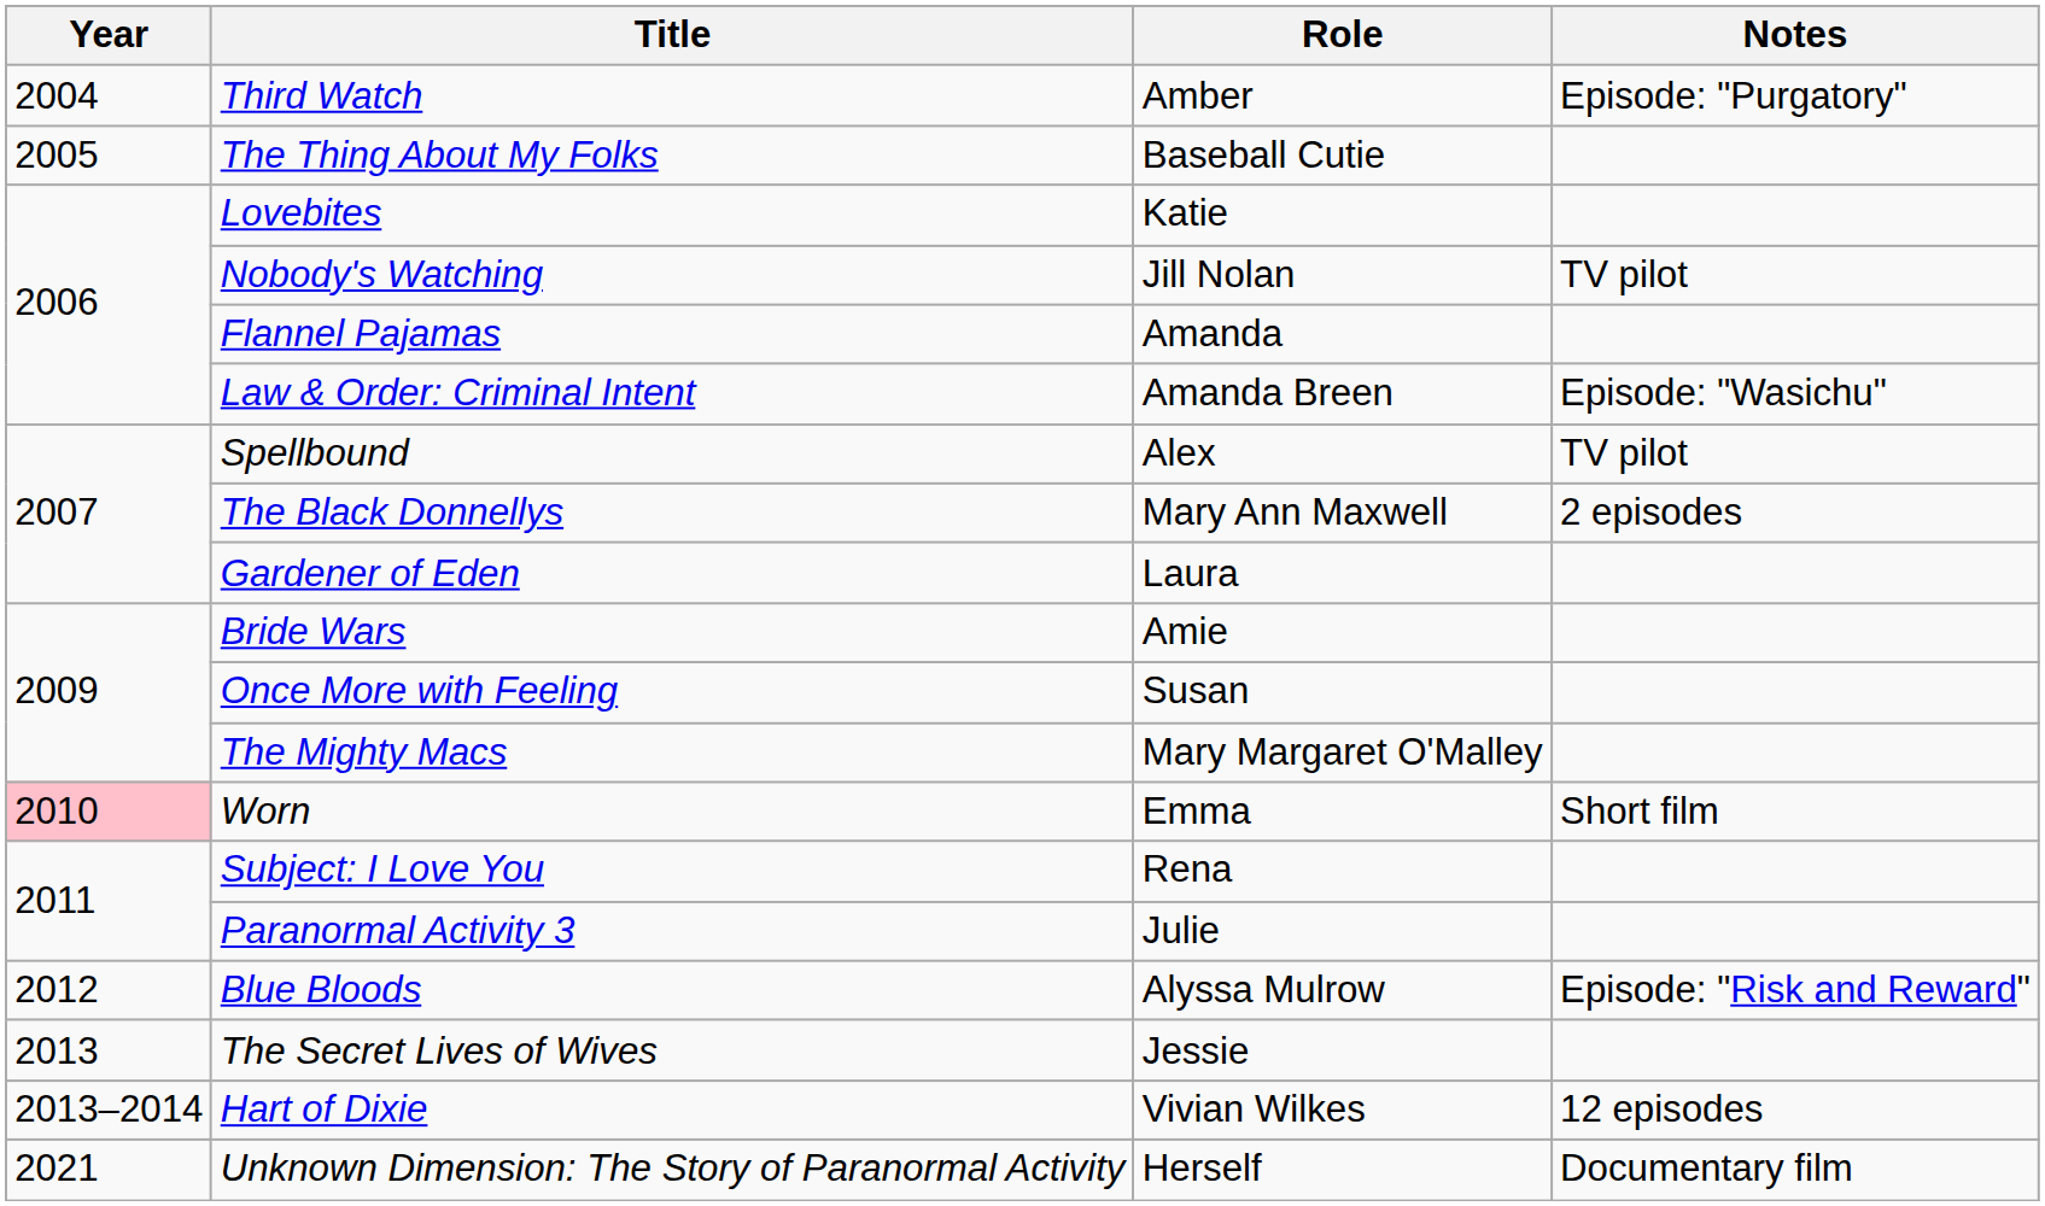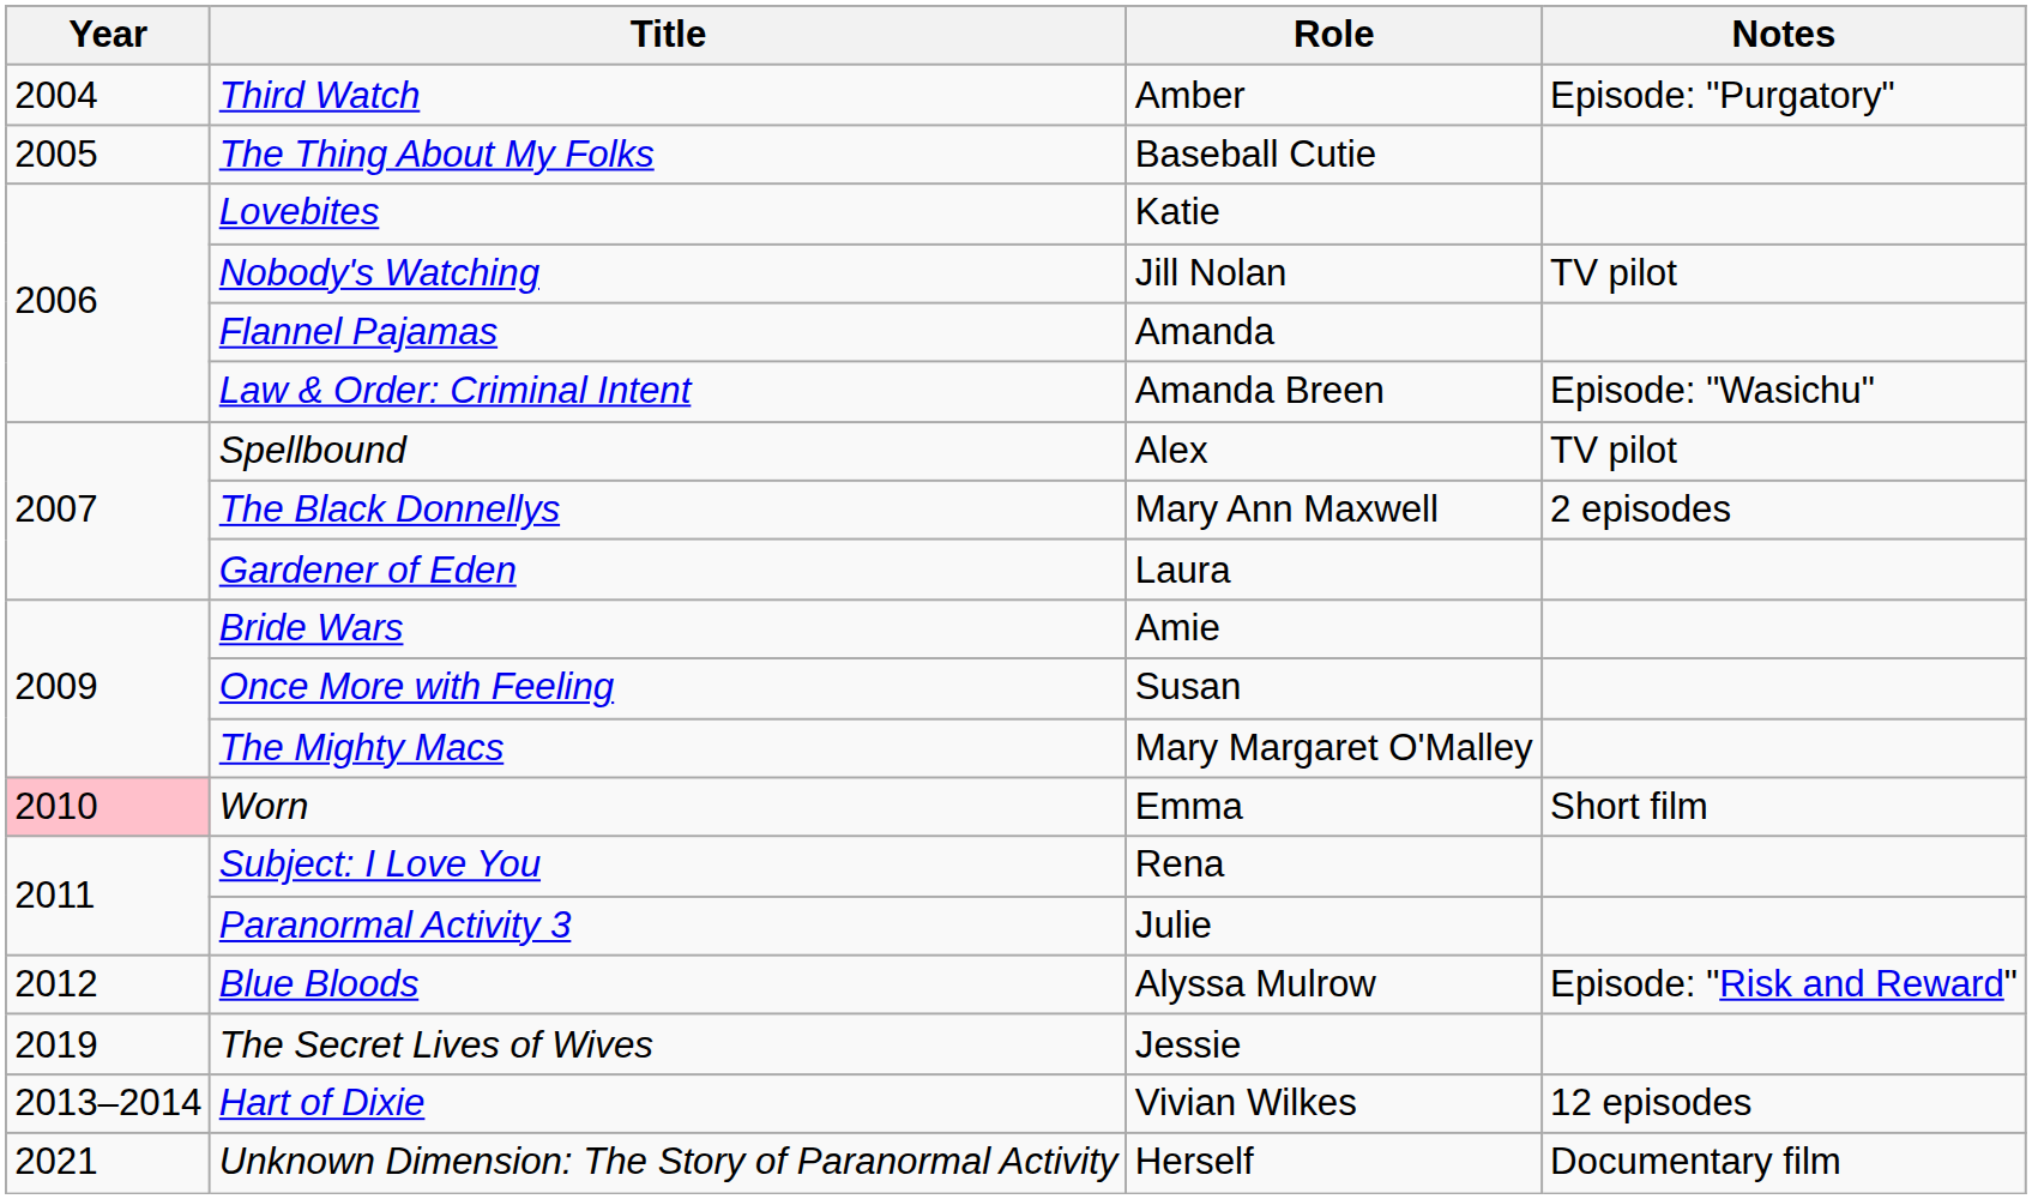 <table class="wikitable sortable plainrowheaders">
 <tr>
 <th scope="col">Year</th>
 <th scope="col">Title</th>
 <th scope="col">Role</th>
 <th scope="col" class="unsortable">Notes</th>
 </tr>
 <tr>
 <td>2004</td>
 <td><em><a href='#'>Third Watch</a></em></td>
 <td>Amber</td>
 <td>Episode: "Purgatory"</td>
 </tr>
 <tr>
 <td>2005</td>
 <td><em><a href='#'>The Thing About My Folks</a></em></td>
 <td>Baseball Cutie</td>
 <td></td>
 </tr>
 <tr>
 <td rowspan="4">2006</td>
 <td><em><a href='#'>Lovebites</a></em></td>
 <td>Katie</td>
 <td></td>
 </tr>
 <tr>
 <td><em><a href='#'>Nobody's Watching</a></em></td>
 <td>Jill Nolan</td>
 <td>TV pilot</td>
 </tr>
 <tr>
 <td><em><a href='#'>Flannel Pajamas</a></em></td>
 <td>Amanda</td>
 <td></td>
 </tr>
 <tr>
 <td><em><a href='#'>Law & Order: Criminal Intent</a></em></td>
 <td>Amanda Breen</td>
 <td>Episode: "Wasichu"</td>
 </tr>
 <tr>
 <td rowspan="3">2007</td>
 <td><em>Spellbound</em></td>
 <td>Alex</td>
 <td>TV pilot</td>
 </tr>
 <tr>
 <td><em><a href='#'>The Black Donnellys</a></em></td>
 <td>Mary Ann Maxwell</td>
 <td>2 episodes</td>
 </tr>
 <tr>
 <td><em><a href='#'>Gardener of Eden</a></em></td>
 <td>Laura</td>
 <td></td>
 </tr>
 <tr>
 <td rowspan="3">2009</td>
 <td><em><a href='#'>Bride Wars</a></em></td>
 <td>Amie</td>
 <td></td>
 </tr>
 <tr>
 <td><em><a href='#'>Once More with Feeling</a></em></td>
 <td>Susan</td>
 <td></td>
 </tr>
 <tr>
 <td><em><a href='#'>The Mighty Macs</a></em></td>
 <td>Mary Margaret O'Malley</td>
 <td></td>
 </tr>
 <tr>
 <td style="background: pink;">2010</td>
 <td><em>Worn</em></td>
 <td>Emma</td>
 <td>Short film</td>
 </tr>
 <tr>
 <td rowspan="2">2011</td>
 <td><em><a href='#'>Subject: I Love You</a></em></td>
 <td>Rena</td>
 <td></td>
 </tr>
 <tr>
 <td><em><a href='#'>Paranormal Activity 3</a></em></td>
 <td>Julie</td>
 <td></td>
 </tr>
 <tr>
 <td>2012</td>
 <td><em><a href='#'>Blue Bloods</a></em></td>
 <td>Alyssa Mulrow</td>
 <td>Episode: "<a href='#'>Risk and Reward</a>"</td>
 </tr>
 <tr>
-<td>2013</td>
+<td>2019</td>
 <td><em>The Secret Lives of Wives</em></td>
 <td>Jessie</td>
 <td></td>
 </tr>
 <tr>
 <td>2013–2014</td>
 <td><em><a href='#'>Hart of Dixie</a></em></td>
 <td>Vivian Wilkes</td>
 <td>12 episodes</td>
 </tr>
 <tr>
 <td>2021</td>
 <td><em>Unknown Dimension: The Story of Paranormal Activity</em></td>
 <td>Herself</td>
 <td>Documentary film</td>
 </tr>
 </table>
